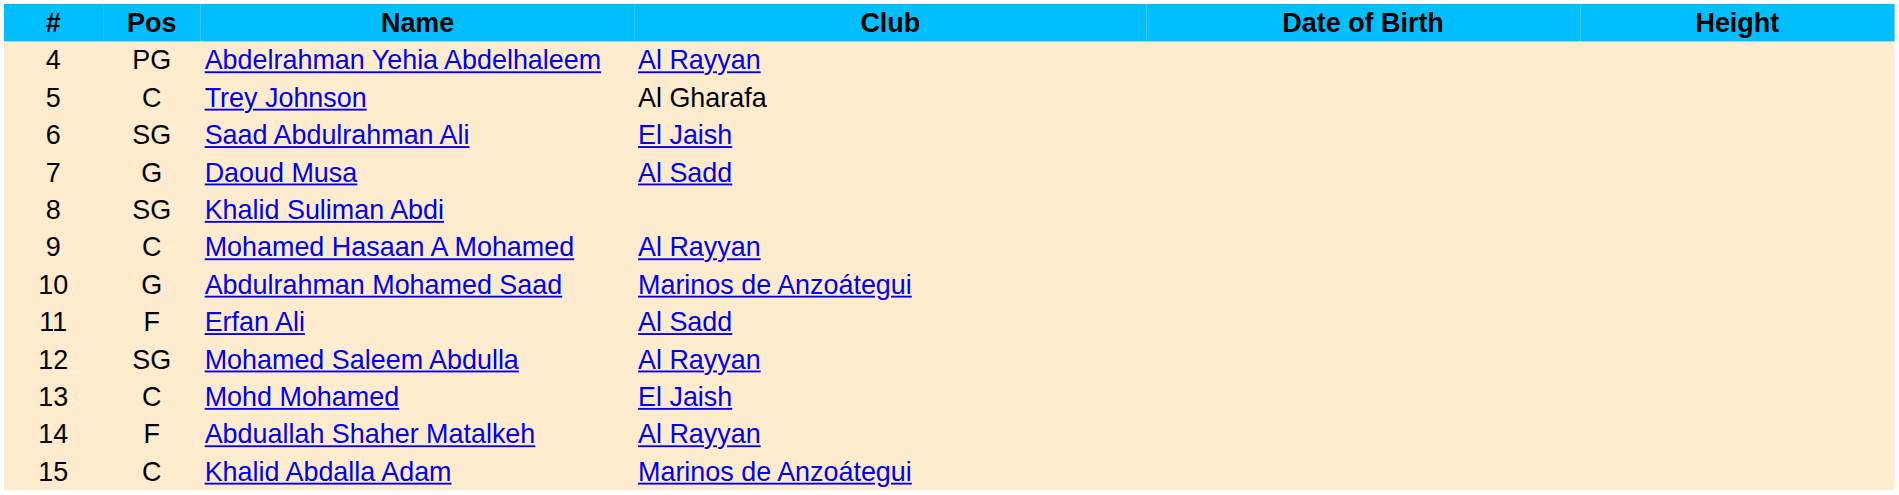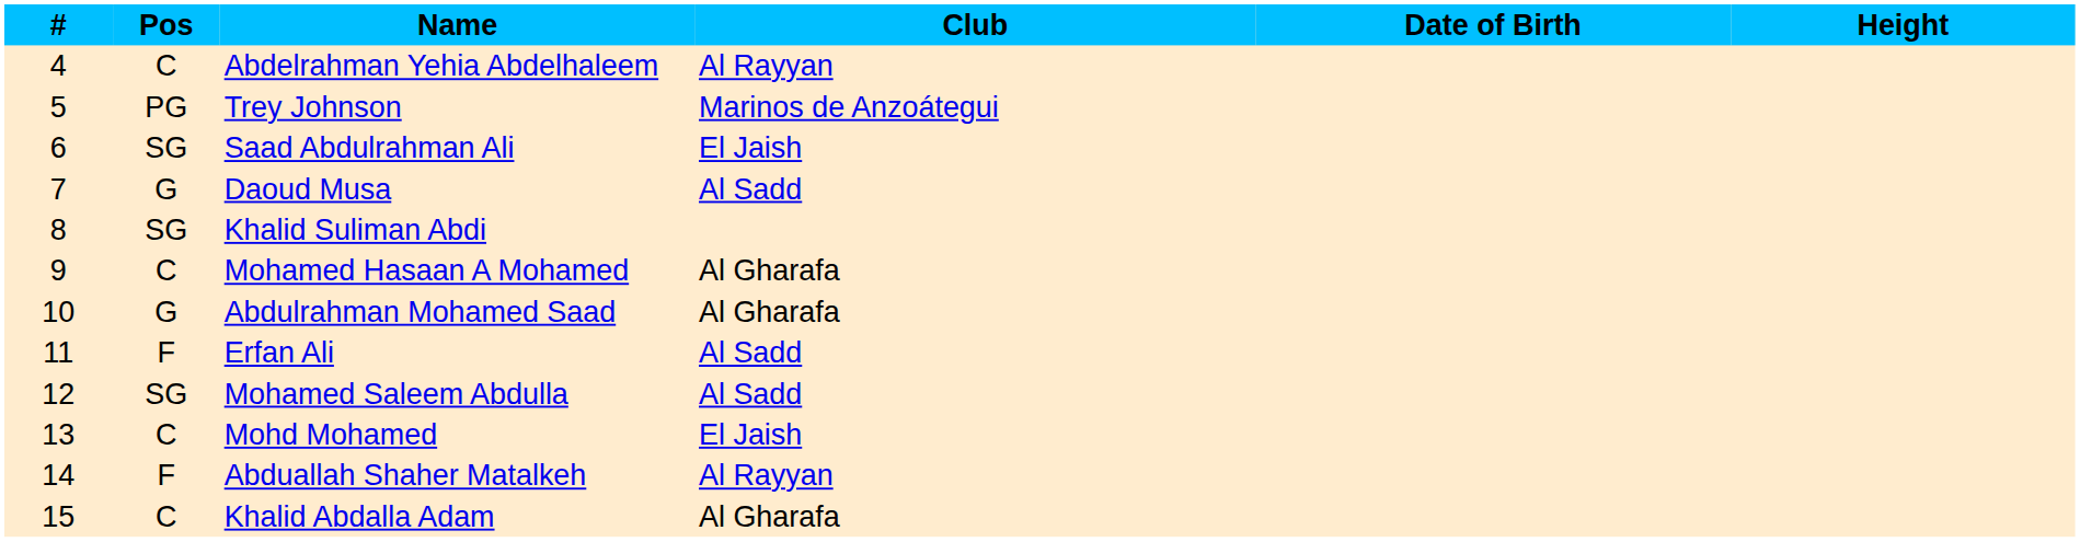 <table border=0 cellpadding=2 cellspacing=0  |- bgcolor=#FFECCE style="text-align:center; font-size:90%;" width=80%>
 <tr bgcolor=#00BFFF>
 <th width=5%>#</th>
 <th width=5%>Pos</th>
 <th width=22%>Name</th>
 <th width=26%>Club</th>
 <th width=22%>Date of Birth</th>
 <th width=16%>Height</th>
 </tr>
 <tr>
 <td>4</td>
-<td>PG</td>
+<td>C</td>
 <td align=left><a href='#'>Abdelrahman Yehia Abdelhaleem</a></td>
 <td align=left> <a href='#'>Al Rayyan</a></td>
 <td align=left></td>
 <td></td>
 </tr>
 <tr>
 <td>5</td>
-<td>C</td>
+<td>PG</td>
 <td align=left><a href='#'>Trey Johnson</a></td>
-<td align=left> Al Gharafa</td>
+<td align=left> <a href='#'>Marinos de Anzoátegui</a></td>
 <td align=left></td>
 <td></td>
 </tr>
 <tr>
 <td>6</td>
 <td>SG</td>
 <td align=left><a href='#'>Saad Abdulrahman Ali</a></td>
 <td align=left> <a href='#'>El Jaish</a></td>
 <td align=left></td>
 <td></td>
 </tr>
 <tr>
 <td>7</td>
 <td>G</td>
 <td align=left><a href='#'>Daoud Musa</a></td>
 <td align=left> <a href='#'>Al Sadd</a></td>
 <td align=left></td>
 <td></td>
 </tr>
 <tr>
 <td>8</td>
 <td>SG</td>
 <td align=left><a href='#'>Khalid Suliman Abdi</a></td>
 <td align=left></td>
 <td align=left></td>
 <td></td>
 </tr>
 <tr>
 <td>9</td>
 <td>C</td>
 <td align=left><a href='#'>Mohamed Hasaan A Mohamed</a></td>
-<td align=left> <a href='#'>Al Rayyan</a></td>
+<td align=left> Al Gharafa</td>
 <td align=left></td>
 <td></td>
 </tr>
 <tr>
 <td>10</td>
 <td>G</td>
 <td align=left><a href='#'>Abdulrahman Mohamed Saad</a></td>
-<td align=left> <a href='#'>Marinos de Anzoátegui</a></td>
+<td align=left> Al Gharafa</td>
 <td align=left></td>
 <td></td>
 </tr>
 <tr>
 <td>11</td>
 <td>F</td>
 <td align=left><a href='#'>Erfan Ali</a></td>
 <td align=left> <a href='#'>Al Sadd</a></td>
 <td align=left></td>
 <td></td>
 </tr>
 <tr>
 <td>12</td>
 <td>SG</td>
 <td align=left><a href='#'>Mohamed Saleem Abdulla</a></td>
-<td align=left> <a href='#'>Al Rayyan</a></td>
+<td align=left> <a href='#'>Al Sadd</a></td>
 <td align=left></td>
 <td></td>
 </tr>
 <tr>
 <td>13</td>
 <td>C</td>
 <td align=left><a href='#'>Mohd Mohamed</a></td>
 <td align=left> <a href='#'>El Jaish</a></td>
 <td align=left></td>
 <td></td>
 </tr>
 <tr>
 <td>14</td>
 <td>F</td>
 <td align=left><a href='#'>Abduallah Shaher Matalkeh</a></td>
 <td align=left> <a href='#'>Al Rayyan</a></td>
 <td align=left></td>
 <td></td>
 </tr>
 <tr>
 <td>15</td>
 <td>C</td>
 <td align=left><a href='#'>Khalid Abdalla Adam</a></td>
-<td align=left> <a href='#'>Marinos de Anzoátegui</a></td>
+<td align=left> Al Gharafa</td>
 <td align=left></td>
 <td></td>
 </tr>
 <tr>
 </tr>
 </table>
